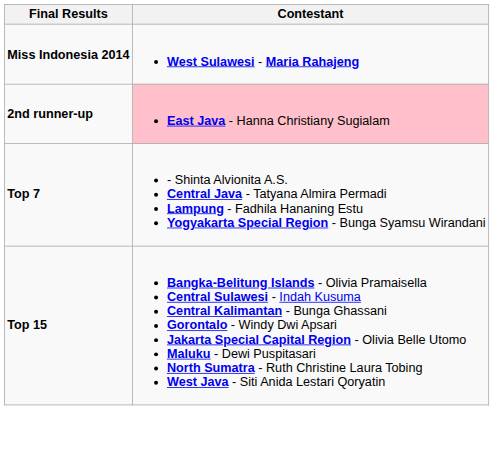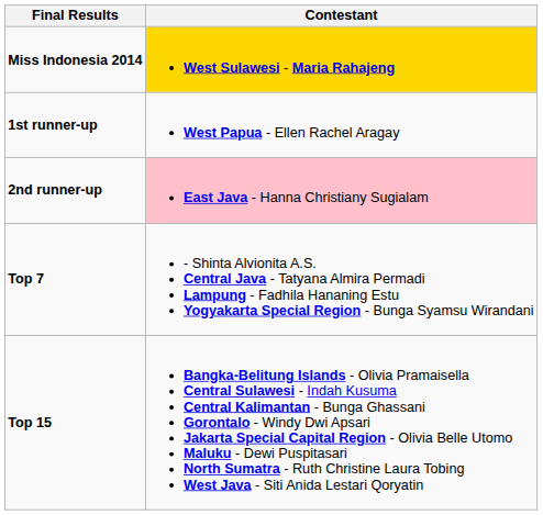 <table class="wikitable">
 <tr>
 <th>Final Results</th>
 <th>Contestant</th>
 </tr>
 <tr>
 <td><strong>Miss Indonesia 2014</strong></td>
-<td><br><ul><li> <strong><a href='#'>West Sulawesi</a></strong> - <strong><a href='#'>Maria Rahajeng</a></strong></li></ul></td>
+<td style="background: gold;"><br><ul><li> <strong><a href='#'>West Sulawesi</a></strong> - <strong><a href='#'>Maria Rahajeng</a></strong></li></ul></td>
+</tr>
+<tr>
+<td><strong>1st runner-up</strong></td>
+<td><br><ul><li> <strong><a href='#'>West Papua</a></strong> - Ellen Rachel Aragay</li></ul></td>
 </tr>
 <tr>
 <td><strong>2nd runner-up</strong></td>
 <td style="background: pink;"><br><ul><li> <strong><a href='#'>East Java</a></strong> -  Hanna Christiany Sugialam</li></ul></td>
 </tr>
 <tr>
 <td><strong>Top 7</strong></td>
 <td><br><ul><li><strong></strong> - Shinta Alvionita A.S.</li><li> <strong><a href='#'>Central Java</a></strong> - Tatyana Almira Permadi</li><li> <strong><a href='#'>Lampung</a></strong> - Fadhila Hananing Estu</li><li> <strong><a href='#'>Yogyakarta Special Region</a></strong> - Bunga Syamsu Wirandani</li></ul></td>
 </tr>
 <tr>
 <td><strong>Top 15</strong></td>
 <td><br><ul><li> <strong><a href='#'>Bangka-Belitung Islands</a></strong> - Olivia Pramaisella</li><li> <strong><a href='#'>Central Sulawesi</a></strong> - <a href='#'>Indah Kusuma</a></li><li>  <strong><a href='#'>Central Kalimantan</a></strong> - Bunga Ghassani</li><li> <strong><a href='#'>Gorontalo</a></strong> -  Windy Dwi Apsari</li><li> <strong><a href='#'>Jakarta Special Capital Region</a></strong> - Olivia Belle Utomo</li><li> <strong><a href='#'>Maluku</a></strong> - Dewi Puspitasari</li><li> <strong><a href='#'>North Sumatra</a></strong> - Ruth Christine Laura Tobing</li><li> <strong><a href='#'>West Java</a></strong> - Siti Anida Lestari Qoryatin</li></ul></td>
 </tr>
 </table>
